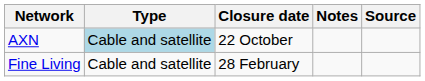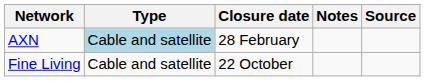 <table class="wikitable sortable">
 <tr>
 <th>Network</th>
 <th>Type</th>
 <th>Closure date</th>
 <th>Notes</th>
 <th>Source</th>
 </tr>
 <tr>
 <td><a href='#'>AXN</a></td>
 <td style="background: lightblue;">Cable and satellite</td>
-<td>22 October</td>
+<td>28 February</td>
 <td></td>
 <td></td>
 </tr>
 <tr>
 <td><a href='#'>Fine Living</a></td>
 <td>Cable and satellite</td>
-<td>28 February</td>
+<td>22 October</td>
 <td></td>
 <td></td>
 </tr>
 </table>
